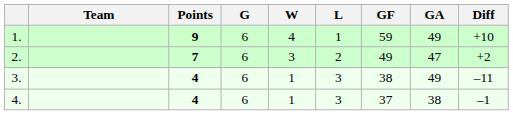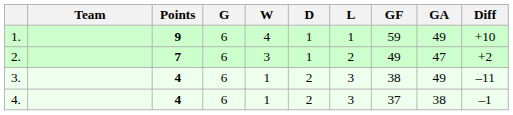 <table class=wikitable style="text-align:center">
 <tr bgcolor="#DCDCDC">
 <th width="25"></th>
 <th width="200">Team</th>
 <th width="60">Points</th>
 <th width="60">G</th>
 <th width="60">W</th>
+<th width="60">D</th>
 <th width="60">L</th>
 <th width="60">GF</th>
 <th width="60">GA</th>
 <th width="60">Diff</th>
 </tr>
 <tr bgcolor=#CCFFCC>
 <td>1.</td>
 <td align=left></td>
 <td><strong>9</strong></td>
 <td>6</td>
 <td>4</td>
 <td>1</td>
+<td>1</td>
 <td>59</td>
 <td>49</td>
 <td>+10</td>
 </tr>
 <tr bgcolor=#CCFFCC>
 <td>2.</td>
 <td align=left></td>
 <td><strong>7</strong></td>
 <td>6</td>
 <td>3</td>
+<td>1</td>
 <td>2</td>
 <td>49</td>
 <td>47</td>
 <td>+2</td>
 </tr>
 <tr bgcolor=#EEFFEE>
 <td>3.</td>
 <td align=left></td>
 <td><strong>4</strong></td>
 <td>6</td>
 <td>1</td>
+<td>2</td>
 <td>3</td>
 <td>38</td>
 <td>49</td>
 <td>–11</td>
 </tr>
 <tr bgcolor=#EEFFEE>
 <td>4.</td>
 <td align=left></td>
 <td><strong>4</strong></td>
 <td>6</td>
 <td>1</td>
+<td>2</td>
 <td>3</td>
 <td>37</td>
 <td>38</td>
 <td>–1</td>
 </tr>
 </table>
